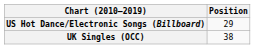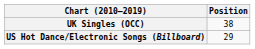 <table class="wikitable sortable plainrowheaders" style="text-align:center">
 <tr>
 <th scope="col">Chart (2010–2019)</th>
 <th scope="col">Position</th>
 </tr>
 <tr>
+<th scope="row">UK Singles (OCC)</th>
+<td>38</td>
+</tr>
+<tr>
 <th scope="row">US Hot Dance/Electronic Songs (<em>Billboard</em>)</th>
 <td>29</td>
 </tr>
-<tr>
-<th scope="row">UK Singles (OCC)</th>
-<td>38</td>
-</tr>
 </table>
